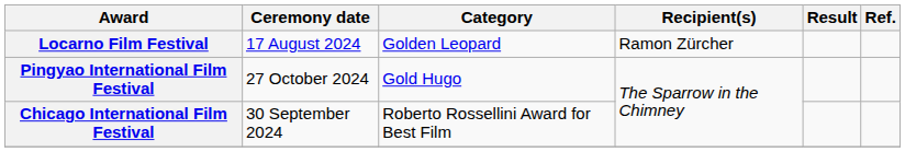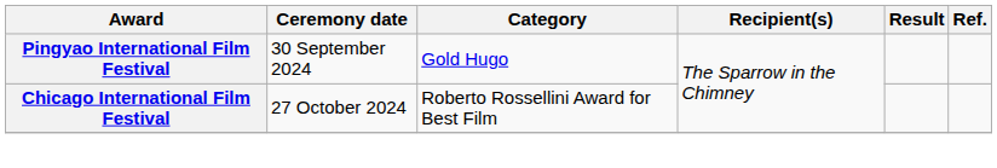 <table class="wikitable sortable plainrowheaders">
 <tr>
 <th scope="col">Award</th>
 <th scope="col">Ceremony date</th>
 <th scope="col">Category</th>
 <th scope="col">Recipient(s)</th>
 <th scope="col">Result</th>
 <th scope="col" class="unsortable">Ref.</th>
 </tr>
 <tr>
-<th scope="row"><a href='#'>Locarno Film Festival</a></th>
-<td><a href='#'>17 August 2024</a></td>
-<td><a href='#'>Golden Leopard</a></td>
-<td>Ramon Zürcher</td>
-<td></td>
-<td align="center"></td>
-</tr>
-<tr>
 <th scope="row"><a href='#'>Pingyao International Film Festival</a></th>
-<td>27 October 2024</td>
+<td>30 September 2024</td>
 <td><a href='#'>Gold Hugo</a></td>
 <td rowspan=2><em>The Sparrow in the Chimney</em></td>
 <td></td>
 <td align="center"></td>
 </tr>
 <tr>
 <th scope="row"><a href='#'>Chicago International Film Festival</a></th>
-<td>30 September 2024</td>
+<td>27 October 2024</td>
 <td>Roberto Rossellini Award for Best Film</td>
 <td></td>
 <td align="center"></td>
 </tr>
 <tr>
 </tr>
 </table>
